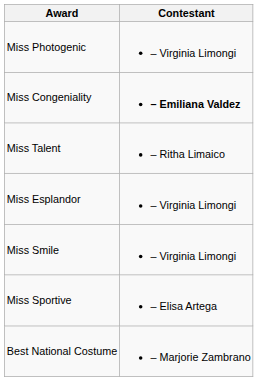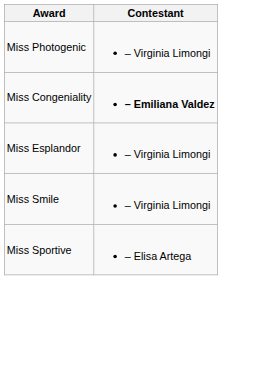 <table class="wikitable sortable" style="font-size: 95%;">
 <tr>
 <th>Award</th>
 <th>Contestant</th>
 </tr>
 <tr>
 <td>Miss Photogenic</td>
 <td><br><ul><li> – Virginia Limongi</li></ul></td>
 </tr>
 <tr>
 <td>Miss Congeniality</td>
 <td><strong><br><ul><li> – Emiliana Valdez</li></ul></strong></td>
 </tr>
 <tr>
-<td>Miss Talent</td>
-<td><br><ul><li> – Ritha Limaico</li></ul></td>
-</tr>
-<tr>
 <td>Miss Esplandor</td>
 <td><br><ul><li> – Virginia Limongi</li></ul></td>
 </tr>
 <tr>
 <td>Miss Smile</td>
 <td><br><ul><li> – Virginia Limongi</li></ul></td>
 </tr>
 <tr>
 <td>Miss Sportive</td>
 <td><br><ul><li> – Elisa Artega</li></ul></td>
 </tr>
-<tr>
-<td>Best National Costume</td>
-<td><br><ul><li> – Marjorie Zambrano</li></ul></td>
-</tr>
 </table>
